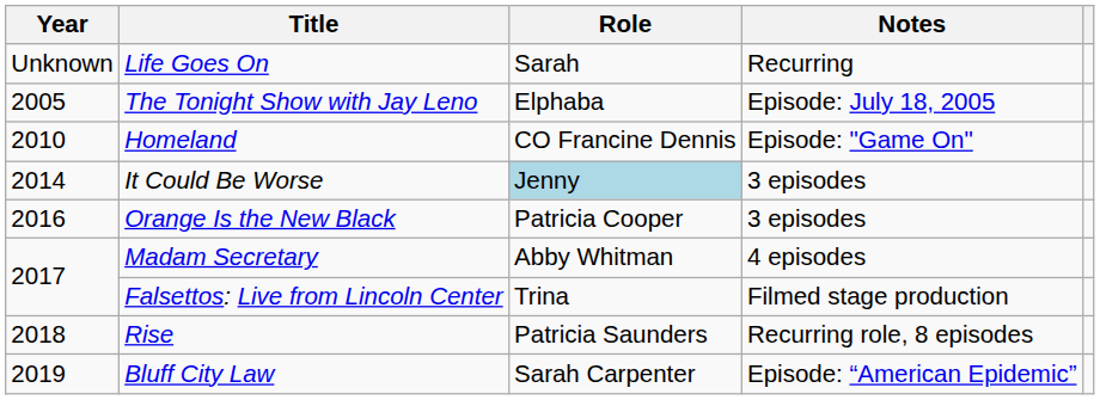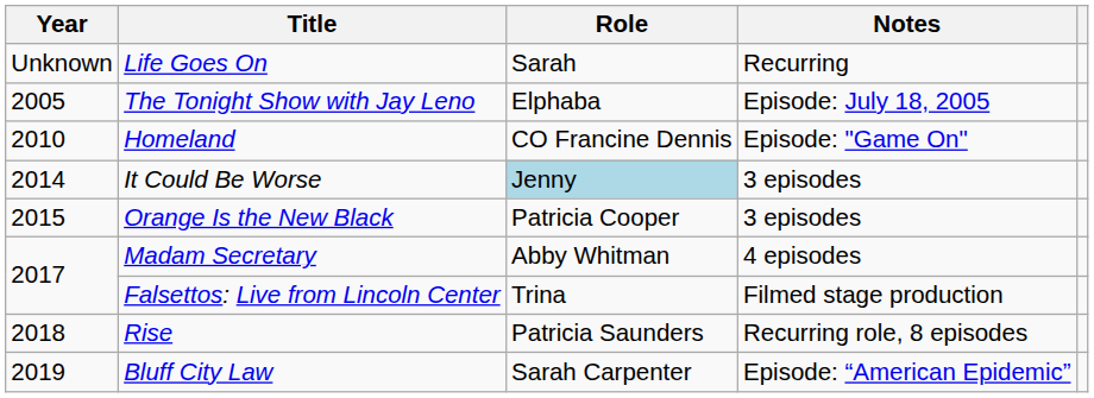 <table class="wikitable sortable">
 <tr>
 <th>Year</th>
 <th>Title</th>
 <th>Role</th>
 <th>Notes</th>
 <th></th>
 </tr>
 <tr>
 <td>Unknown</td>
 <td><em><a href='#'>Life Goes On</a></em></td>
 <td>Sarah</td>
 <td>Recurring</td>
 <td></td>
 </tr>
 <tr>
 <td>2005</td>
 <td><em><a href='#'>The Tonight Show with Jay Leno</a></em></td>
 <td>Elphaba</td>
 <td>Episode: <a href='#'>July 18, 2005</a></td>
 <td></td>
 </tr>
 <tr>
 <td>2010</td>
 <td><em><a href='#'>Homeland</a></em></td>
 <td>CO Francine Dennis</td>
 <td>Episode: <a href='#'>"Game On"</a></td>
 <td></td>
 </tr>
 <tr>
 <td>2014</td>
 <td><em>It Could Be Worse</em></td>
 <td style="background: lightblue;">Jenny</td>
 <td>3 episodes</td>
 <td></td>
 </tr>
 <tr>
-<td>2016</td>
+<td>2015</td>
 <td><em><a href='#'>Orange Is the New Black</a></em></td>
 <td>Patricia Cooper</td>
 <td>3 episodes</td>
 <td></td>
 </tr>
 <tr>
 <td rowspan=2>2017</td>
 <td><em><a href='#'>Madam Secretary</a></em></td>
 <td>Abby Whitman</td>
 <td>4 episodes</td>
 <td></td>
 </tr>
 <tr>
 <td><em><a href='#'>Falsettos</a>: <a href='#'>Live from Lincoln Center</a></em></td>
 <td>Trina</td>
 <td>Filmed stage production</td>
 <td></td>
 </tr>
 <tr>
 <td>2018</td>
 <td><em><a href='#'>Rise</a></em></td>
 <td>Patricia Saunders</td>
 <td>Recurring role, 8 episodes</td>
 <td></td>
 </tr>
 <tr>
 <td>2019</td>
 <td><em><a href='#'>Bluff City Law</a></em></td>
 <td>Sarah Carpenter</td>
 <td>Episode: <a href='#'>“American Epidemic”</a></td>
 <td></td>
 </tr>
 </table>
